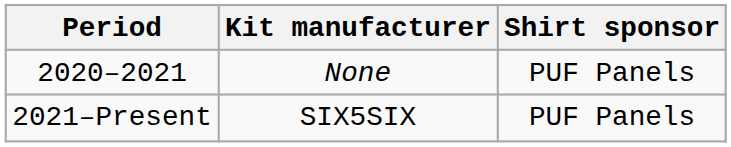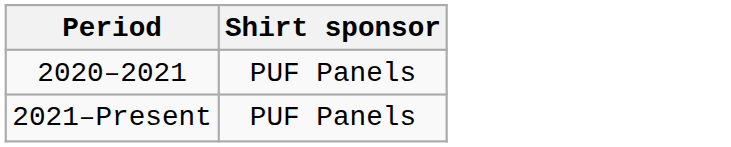 <table class="wikitable" style="text-align:center;margin-left:1em;float:center">
 <tr>
 <th>Period</th>
-<th>Kit manufacturer</th>
 <th>Shirt sponsor</th>
 </tr>
 <tr>
 <td>2020–2021</td>
-<td><em>None</em></td>
 <td>PUF Panels</td>
 </tr>
 <tr>
 <td>2021–Present</td>
-<td>SIX5SIX</td>
 <td>PUF Panels</td>
 </tr>
 </table>
